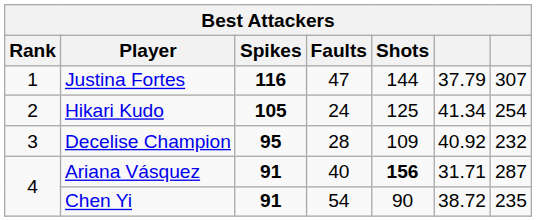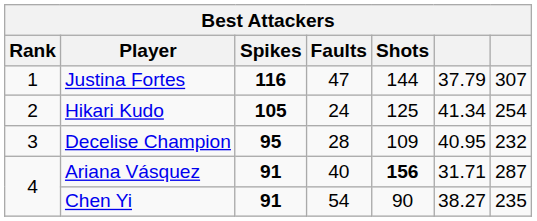 <table class="wikitable sortable" style="font-size:90%; text-align:center">
 <tr>
 <th colspan=7>Best Attackers</th>
 </tr>
 <tr>
 <th class="unsortable">Rank</th>
 <th class="unsortable">Player</th>
 <th>Spikes</th>
 <th>Faults</th>
 <th>Shots</th>
 <th></th>
 <th></th>
 </tr>
 <tr>
 <td>1</td>
 <td align=left> <a href='#'>Justina Fortes</a></td>
 <td><strong>116</strong></td>
 <td>47</td>
 <td>144</td>
 <td>37.79</td>
 <td>307</td>
 </tr>
 <tr>
 <td>2</td>
 <td align=left> <a href='#'>Hikari Kudo</a></td>
 <td><strong>105</strong></td>
 <td>24</td>
 <td>125</td>
 <td>41.34</td>
 <td>254</td>
 </tr>
 <tr>
 <td>3</td>
 <td align=left> <a href='#'>Decelise Champion</a></td>
 <td><strong>95</strong></td>
 <td>28</td>
 <td>109</td>
-<td>40.92</td>
+<td>40.95</td>
 <td>232</td>
 </tr>
 <tr>
 <td rowspan=2>4</td>
 <td align=left> <a href='#'>Ariana Vásquez</a></td>
 <td><strong>91</strong></td>
 <td>40</td>
 <td><strong>156</strong></td>
 <td>31.71</td>
 <td>287</td>
 </tr>
 <tr>
 <td align=left> <a href='#'>Chen Yi</a></td>
 <td><strong>91</strong></td>
 <td>54</td>
 <td>90</td>
-<td>38.72</td>
+<td>38.27</td>
 <td>235</td>
 </tr>
 </table>
